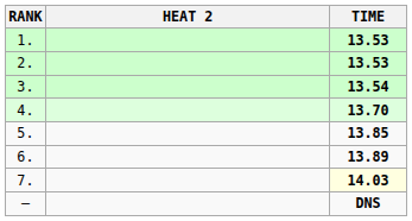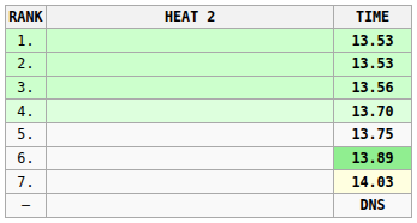 <table class="wikitable" style="border-collapse: collapse; font-size: 90%;">
 <tr>
 <th>RANK</th>
 <th style="width: 20em">HEAT 2</th>
 <th style="width: 5em">TIME</th>
 </tr>
 <tr style="background:#ccffcc;">
 <td align="center">1.</td>
 <td></td>
 <td align="center"><strong>13.53</strong></td>
 </tr>
 <tr style="background:#ccffcc;">
 <td align="center">2.</td>
 <td></td>
 <td align="center"><strong>13.53</strong></td>
 </tr>
 <tr style="background:#ccffcc;">
 <td align="center">3.</td>
 <td></td>
-<td align="center"><strong>13.54</strong></td>
+<td align="center"><strong>13.56</strong></td>
 </tr>
 <tr style="background:#ddffdd;">
 <td align="center">4.</td>
 <td></td>
 <td align="center"><strong>13.70</strong></td>
 </tr>
 <tr>
 <td align="center">5.</td>
 <td></td>
-<td align="center"><strong>13.85</strong></td>
+<td align="center"><strong>13.75</strong></td>
 </tr>
 <tr>
 <td align="center">6.</td>
 <td></td>
-<td align="center"><strong>13.89</strong></td>
+<td align="center" style="background: lightgreen;"><strong>13.89</strong></td>
 </tr>
 <tr>
 <td align="center">7.</td>
 <td></td>
 <td align="center" style="background: lightyellow;"><strong>14.03</strong></td>
 </tr>
 <tr>
 <td align="center">—</td>
 <td></td>
 <td align="center"><strong>DNS</strong></td>
 </tr>
 </table>
